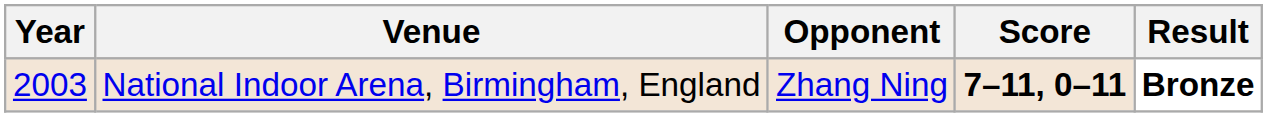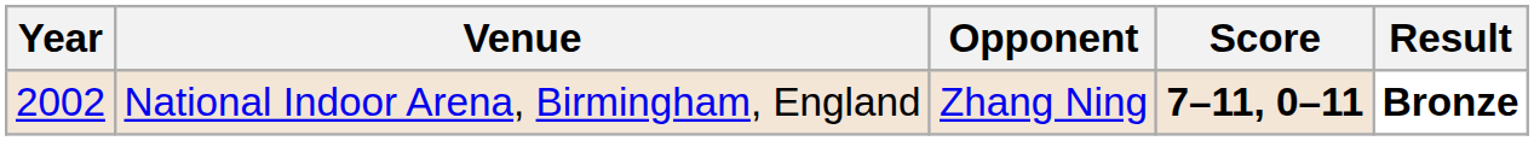 <table class="sortable wikitable" style="font-size: 90%;">
 <tr>
 <th>Year</th>
 <th>Venue</th>
 <th>Opponent</th>
 <th>Score</th>
 <th>Result</th>
 </tr>
 <tr style="background:#F3E6D7">
-<td align="center"><a href='#'>2003</a></td>
+<td align="center"><a href='#'>2002</a></td>
 <td align="left"><a href='#'>National Indoor Arena</a>, <a href='#'>Birmingham</a>, England</td>
 <td align="left"> <a href='#'>Zhang Ning</a></td>
 <td align="left"><strong>7–11, 0–11</strong></td>
 <td style="text-align:left; background:white"> <strong>Bronze</strong></td>
 </tr>
 </table>
